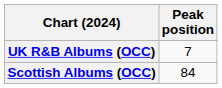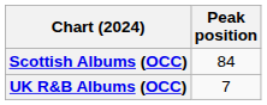 <table class="wikitable sortable plainrowheaders" style="text-align:center">
 <tr>
 <th scope="col">Chart (2024)</th>
 <th>Peak<br> position</th>
 </tr>
 <tr>
+<th scope="row"><a href='#'>Scottish Albums</a> (<a href='#'>OCC</a>)</th>
+<td>84</td>
+</tr>
+<tr>
 <th scope="row"><a href='#'>UK R&B Albums</a> (<a href='#'>OCC</a>)</th>
 <td>7</td>
 </tr>
-<tr>
-<th scope="row"><a href='#'>Scottish Albums</a> (<a href='#'>OCC</a>)</th>
-<td>84</td>
-</tr>
 </table>
